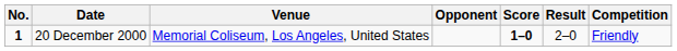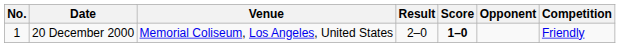 <table class="wikitable sortable">
 <tr>
 <th scope="col">No.</th>
 <th scope="col">Date</th>
 <th scope="col">Venue</th>
+<th scope="col">Result</th>
+<th scope="col">Score</th>
 <th scope="col">Opponent</th>
-<th scope="col">Score</th>
-<th scope="col">Result</th>
 <th scope="col">Competition</th>
 </tr>
 <tr>
-<td style="text-align:center"><strong>1</strong></td>
+<td style="text-align:center">1</td>
 <td>20 December 2000</td>
 <td><a href='#'>Memorial Coliseum</a>, <a href='#'>Los Angeles</a>, United States</td>
+<td style="text-align:center">2–0</td>
+<td style="text-align:center"><strong>1–0</strong></td>
 <td></td>
-<td style="text-align:center"><strong>1–0</strong></td>
-<td style="text-align:center">2–0</td>
 <td><a href='#'>Friendly</a></td>
 </tr>
 </table>
